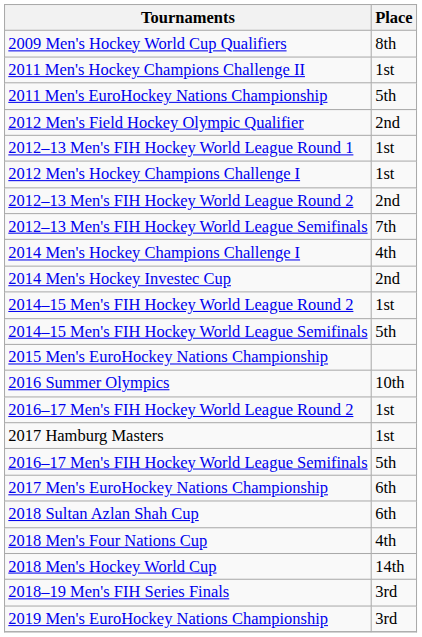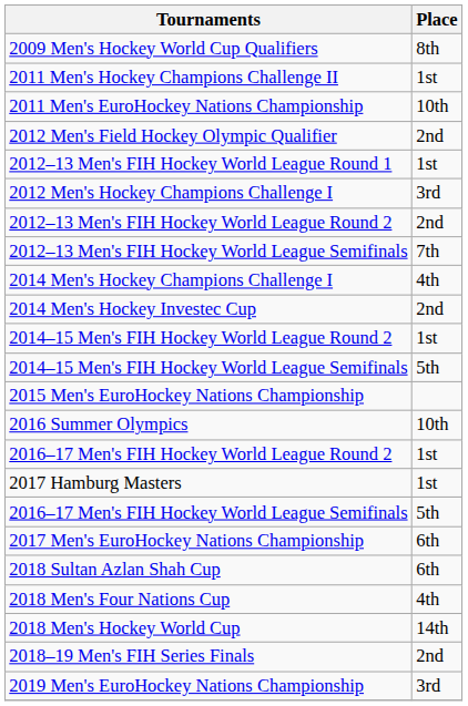 <table class="wikitable collapsible">
 <tr>
 <th>Tournaments</th>
 <th>Place</th>
 </tr>
 <tr>
 <td><a href='#'>2009 Men's Hockey World Cup Qualifiers</a></td>
 <td>8th</td>
 </tr>
 <tr>
 <td><a href='#'>2011 Men's Hockey Champions Challenge II</a></td>
 <td>1st</td>
 </tr>
 <tr>
 <td><a href='#'>2011 Men's EuroHockey Nations Championship</a></td>
-<td>5th</td>
+<td>10th</td>
 </tr>
 <tr>
 <td><a href='#'>2012 Men's Field Hockey Olympic Qualifier</a></td>
 <td>2nd</td>
 </tr>
 <tr>
 <td><a href='#'>2012–13 Men's FIH Hockey World League Round 1</a></td>
 <td>1st</td>
 </tr>
 <tr>
 <td><a href='#'>2012 Men's Hockey Champions Challenge I</a></td>
-<td>1st</td>
+<td>3rd</td>
 </tr>
 <tr>
 <td><a href='#'>2012–13 Men's FIH Hockey World League Round 2</a></td>
 <td>2nd</td>
 </tr>
 <tr>
 <td><a href='#'>2012–13 Men's FIH Hockey World League Semifinals</a></td>
 <td>7th</td>
 </tr>
 <tr>
 <td><a href='#'>2014 Men's Hockey Champions Challenge I</a></td>
 <td>4th</td>
 </tr>
 <tr>
 <td><a href='#'>2014 Men's Hockey Investec Cup</a></td>
 <td>2nd</td>
 </tr>
 <tr>
 <td><a href='#'>2014–15 Men's FIH Hockey World League Round 2</a></td>
 <td>1st</td>
 </tr>
 <tr>
 <td><a href='#'>2014–15 Men's FIH Hockey World League Semifinals</a></td>
 <td>5th</td>
 </tr>
 <tr>
 <td><a href='#'>2015 Men's EuroHockey Nations Championship</a></td>
 <td></td>
 </tr>
 <tr>
 <td><a href='#'>2016 Summer Olympics</a></td>
 <td>10th</td>
 </tr>
 <tr>
 <td><a href='#'>2016–17 Men's FIH Hockey World League Round 2</a></td>
 <td>1st</td>
 </tr>
 <tr>
 <td>2017 Hamburg Masters</td>
 <td>1st</td>
 </tr>
 <tr>
 <td><a href='#'>2016–17 Men's FIH Hockey World League Semifinals</a></td>
 <td>5th</td>
 </tr>
 <tr>
 <td><a href='#'>2017 Men's EuroHockey Nations Championship</a></td>
 <td>6th</td>
 </tr>
 <tr>
 <td><a href='#'>2018 Sultan Azlan Shah Cup</a></td>
 <td>6th</td>
 </tr>
 <tr>
 <td><a href='#'>2018 Men's Four Nations Cup</a></td>
 <td>4th</td>
 </tr>
 <tr>
 <td><a href='#'>2018 Men's Hockey World Cup</a></td>
 <td>14th</td>
 </tr>
 <tr>
 <td><a href='#'>2018–19 Men's FIH Series Finals</a></td>
-<td>3rd</td>
+<td>2nd</td>
 </tr>
 <tr>
 <td><a href='#'>2019 Men's EuroHockey Nations Championship</a></td>
 <td>3rd</td>
 </tr>
 <tr>
 </tr>
 </table>
